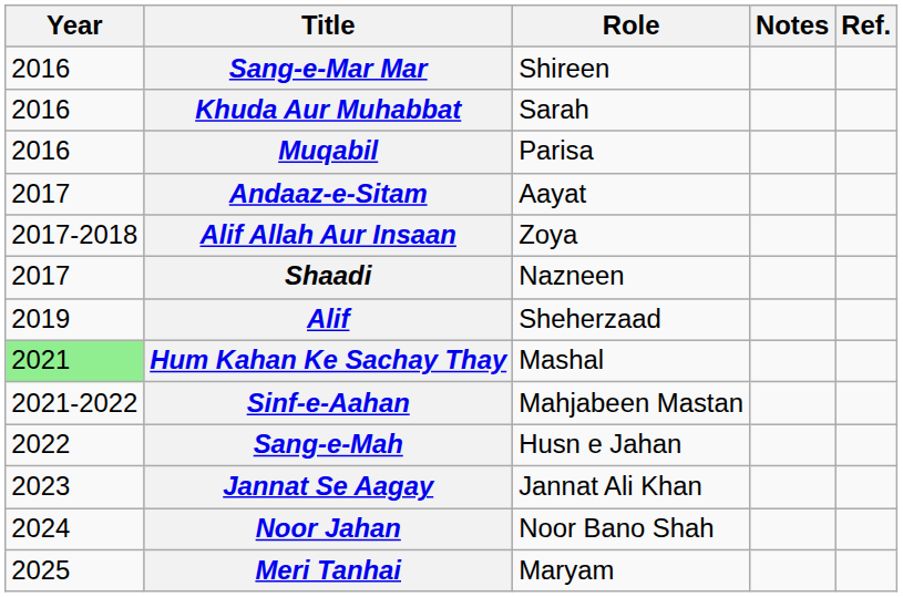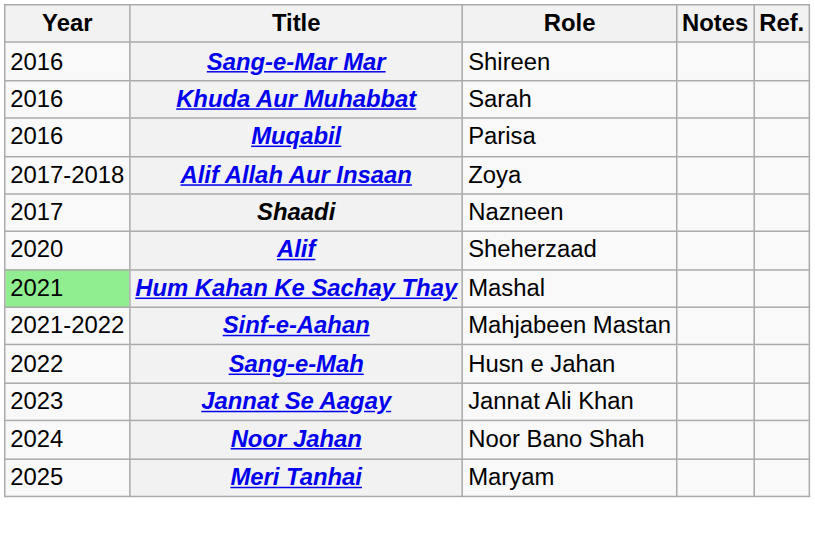 <table class="wikitable sortable plainrowheaders">
 <tr style="text-align:center;">
 <th scope="col">Year</th>
 <th scope="col">Title</th>
 <th scope="col">Role</th>
 <th class="unsortable" scope="col">Notes</th>
 <th class="unsortable" scope="col">Ref.</th>
 </tr>
 <tr>
 <td>2016</td>
 <th scope="row"><em><a href='#'>Sang-e-Mar Mar</a></em></th>
 <td>Shireen</td>
 <td></td>
 <td></td>
 </tr>
 <tr>
 <td>2016</td>
 <th scope="row"><em><a href='#'>Khuda Aur Muhabbat</a></em></th>
 <td>Sarah</td>
 <td></td>
 <td></td>
 </tr>
 <tr>
 <td>2016</td>
 <th scope="row"><em><a href='#'>Muqabil</a></em></th>
 <td>Parisa</td>
 <td></td>
 <td></td>
 </tr>
 <tr>
-<td>2017</td>
-<th scope="row"><em><a href='#'>Andaaz-e-Sitam</a></em></th>
-<td>Aayat</td>
-<td></td>
-<td></td>
-</tr>
-<tr>
 <td>2017-2018</td>
 <th scope="row"><em><a href='#'>Alif Allah Aur Insaan</a></em></th>
 <td>Zoya</td>
 <td></td>
 <td></td>
 </tr>
 <tr>
 <td>2017</td>
 <th scope="row"><em>Shaadi </em></th>
 <td>Nazneen</td>
 <td></td>
 <td></td>
 </tr>
 <tr>
-<td>2019</td>
+<td>2020</td>
 <th scope="row"><em><a href='#'>Alif</a></em></th>
 <td>Sheherzaad</td>
 <td></td>
 <td></td>
 </tr>
 <tr>
 <td style="background: lightgreen;">2021</td>
 <th scope="row"><em><a href='#'>Hum Kahan Ke Sachay Thay</a></em></th>
 <td>Mashal</td>
 <td></td>
 <td></td>
 </tr>
 <tr>
 <td>2021-2022</td>
 <th scope="row"><em><a href='#'>Sinf-e-Aahan</a></em></th>
 <td>Mahjabeen Mastan</td>
 <td></td>
 <td></td>
 </tr>
 <tr>
 <td>2022</td>
 <th scope="row"><em><a href='#'>Sang-e-Mah</a></em></th>
 <td>Husn e Jahan</td>
 <td></td>
 <td></td>
 </tr>
 <tr>
 <td>2023</td>
 <th scope="row"><em><a href='#'>Jannat Se Aagay</a></em></th>
 <td>Jannat Ali Khan</td>
 <td></td>
 <td></td>
 </tr>
 <tr>
 <td>2024</td>
 <th scope="row"><em><a href='#'>Noor Jahan</a></em></th>
 <td>Noor Bano Shah</td>
 <td></td>
 <td></td>
 </tr>
 <tr>
 <td>2025</td>
 <th scope="row"><em><a href='#'>Meri Tanhai</a></em></th>
 <td>Maryam</td>
 <td></td>
 <td></td>
 </tr>
 </table>
